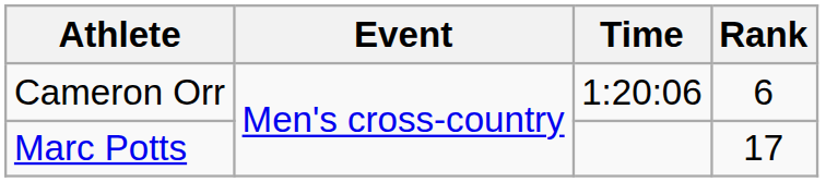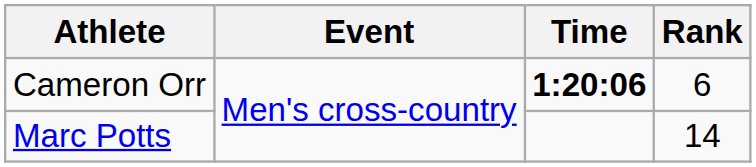 <table class="wikitable" style="font-size:90%;">
 <tr>
 <th>Athlete</th>
 <th>Event</th>
 <th>Time</th>
 <th>Rank</th>
 </tr>
 <tr align=center>
 <td align=left>Cameron Orr</td>
 <td align=left rowspan=2><a href='#'>Men's cross-country</a></td>
-<td>1:20:06</td>
+<td><strong>1:20:06</strong></td>
 <td>6</td>
 </tr>
 <tr align=center>
 <td align=left><a href='#'>Marc Potts</a></td>
 <td></td>
-<td>17</td>
+<td>14</td>
 </tr>
 </table>
